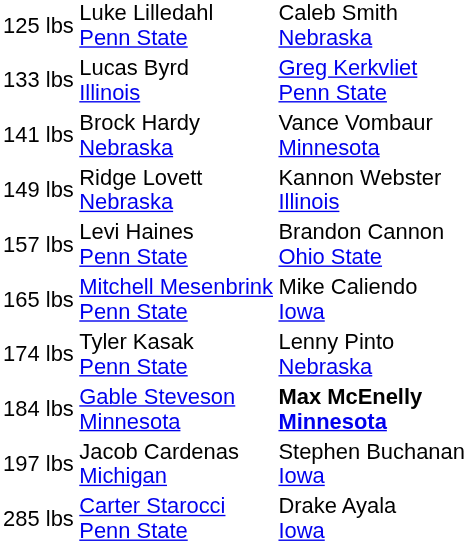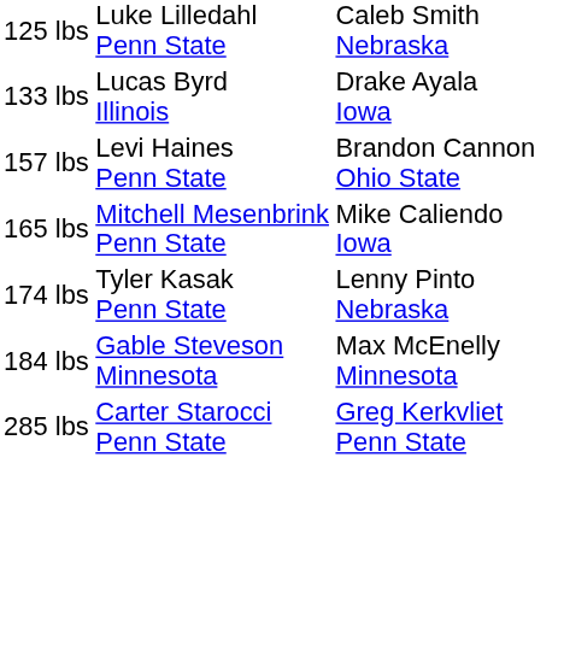 <table>
 <tr>
 <td>125 lbs</td>
 <td><small></small> Luke Lilledahl<br><a href='#'>Penn State</a></td>
 <td><small></small> Caleb Smith<br><a href='#'>Nebraska</a></td>
 <td></td>
 </tr>
 <tr>
 <td>133 lbs</td>
 <td><small></small> Lucas Byrd<br><a href='#'>Illinois</a></td>
-<td><small></small> <a href='#'>Greg Kerkvliet</a><br><a href='#'>Penn State</a></td>
-<td></td>
-</tr>
-<tr>
-<td>141 lbs</td>
-<td><small></small> Brock Hardy<br><a href='#'>Nebraska</a></td>
-<td><small></small> Vance Vombaur<br><a href='#'>Minnesota</a></td>
-<td></td>
-</tr>
-<tr>
-<td>149 lbs</td>
-<td><small></small> Ridge Lovett<br><a href='#'>Nebraska</a></td>
-<td><small></small> Kannon Webster<br><a href='#'>Illinois</a></td>
+<td><small></small> Drake Ayala<br><a href='#'>Iowa</a></td>
 <td></td>
 </tr>
 <tr>
 <td>157 lbs</td>
 <td><small></small> Levi Haines<br><a href='#'>Penn State</a></td>
 <td><small></small> Brandon Cannon<br><a href='#'>Ohio State</a></td>
 <td></td>
 </tr>
 <tr>
 <td>165 lbs</td>
 <td><small></small> <a href='#'>Mitchell Mesenbrink</a><br><a href='#'>Penn State</a></td>
 <td><small></small> Mike Caliendo<br><a href='#'>Iowa</a></td>
 <td></td>
 </tr>
 <tr>
 <td>174 lbs</td>
 <td><small></small> Tyler Kasak<br><a href='#'>Penn State</a></td>
 <td><small></small> Lenny Pinto<br><a href='#'>Nebraska</a></td>
 <td></td>
 </tr>
 <tr>
 <td>184 lbs</td>
 <td><small></small> <a href='#'>Gable Steveson</a><br><a href='#'>Minnesota</a></td>
-<td><strong><small></small> Max McEnelly<br><a href='#'>Minnesota</a></strong></td>
-<td></td>
-</tr>
-<tr>
-<td>197 lbs</td>
-<td><small></small> Jacob Cardenas<br><a href='#'>Michigan</a></td>
-<td><small></small> Stephen Buchanan<br><a href='#'>Iowa</a></td>
+<td><small></small> Max McEnelly<br><a href='#'>Minnesota</a></td>
 <td></td>
 </tr>
 <tr>
 <td>285 lbs</td>
 <td><small></small> <a href='#'>Carter Starocci</a><br><a href='#'>Penn State</a></td>
-<td><small></small> Drake Ayala<br><a href='#'>Iowa</a></td>
+<td><small></small> <a href='#'>Greg Kerkvliet</a><br><a href='#'>Penn State</a></td>
 <td></td>
 </tr>
 </table>
